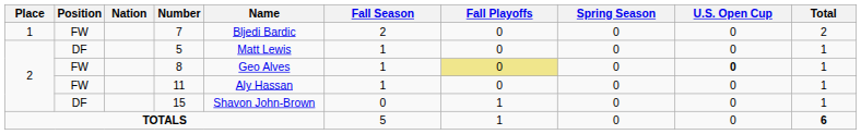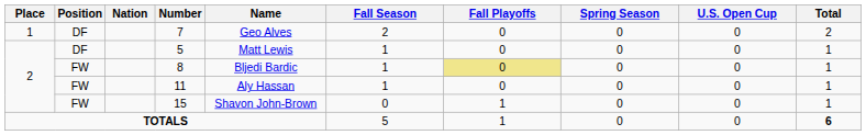 <table class="wikitable" style="font-size: 95%; text-align: center;">
 <tr>
 <th width=60>Place</th>
 <th width=60>Position</th>
 <th width=60>Nation</th>
 <th width=60>Number</th>
 <th width=155>Name</th>
 <th width=150><a href='#'>Fall Season</a></th>
 <th width=150><a href='#'>Fall Playoffs</a></th>
 <th width=150><a href='#'>Spring Season</a></th>
 <th width=150><a href='#'>U.S. Open Cup</a></th>
 <th width=80><strong>Total</strong></th>
 </tr>
 <tr>
 <td>1</td>
-<td>FW</td>
+<td>DF</td>
 <td></td>
 <td>7</td>
-<td><a href='#'>Bljedi Bardic</a></td>
+<td><a href='#'>Geo Alves</a></td>
 <td>2</td>
 <td>0</td>
 <td>0</td>
 <td>0</td>
 <td>2</td>
 </tr>
 <tr>
 <td rowspan="4">2</td>
 <td>DF</td>
 <td></td>
 <td>5</td>
 <td><a href='#'>Matt Lewis</a></td>
 <td>1</td>
 <td>0</td>
 <td>0</td>
 <td>0</td>
 <td>1</td>
 </tr>
 <tr>
 <td>FW</td>
 <td></td>
 <td>8</td>
-<td><a href='#'>Geo Alves</a></td>
+<td><a href='#'>Bljedi Bardic</a></td>
 <td>1</td>
 <td style="background: khaki;">0</td>
 <td>0</td>
-<td><strong>0</strong></td>
+<td>0</td>
 <td>1</td>
 </tr>
 <tr>
 <td>FW</td>
 <td></td>
 <td>11</td>
 <td><a href='#'>Aly Hassan</a></td>
 <td>1</td>
 <td>0</td>
 <td>0</td>
 <td>0</td>
 <td>1</td>
 </tr>
 <tr>
-<td>DF</td>
+<td>FW</td>
 <td></td>
 <td>15</td>
 <td><a href='#'>Shavon John-Brown</a></td>
 <td>0</td>
 <td>1</td>
 <td>0</td>
 <td>0</td>
 <td>1</td>
 </tr>
 <tr>
 <td colspan="5"><strong>TOTALS</strong></td>
 <td>5</td>
 <td>1</td>
 <td>0</td>
 <td>0</td>
 <td><strong>6</strong></td>
 </tr>
 </table>
